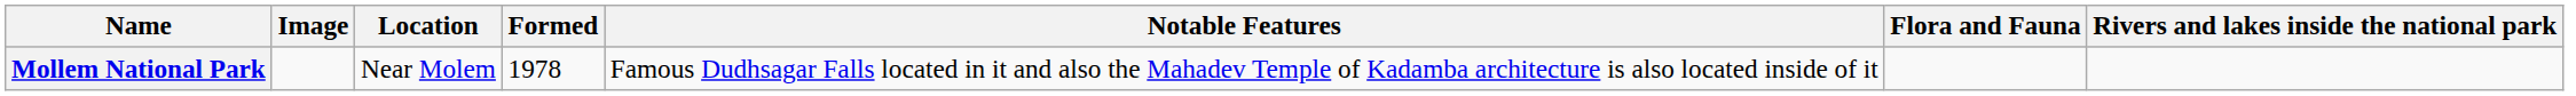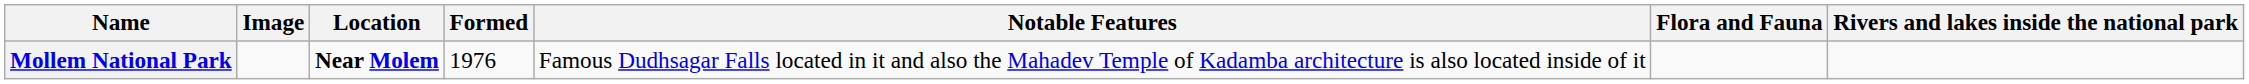 <table class="wikitable sortable">
 <tr>
 <th>Name</th>
 <th>Image</th>
 <th>Location</th>
 <th>Formed</th>
 <th>Notable Features</th>
 <th>Flora and Fauna</th>
 <th>Rivers and lakes inside the national park</th>
 </tr>
 <tr>
 <th><a href='#'>Mollem National Park</a></th>
 <td></td>
-<td>Near <a href='#'>Molem</a></td>
-<td>1978</td>
+<td><strong>Near <a href='#'>Molem</a></strong></td>
+<td>1976</td>
 <td>Famous  <a href='#'>Dudhsagar Falls</a> located in it and also the <a href='#'>Mahadev Temple</a> of <a href='#'>Kadamba architecture</a> is also located inside of it</td>
 <td></td>
 <td></td>
 </tr>
 </table>
